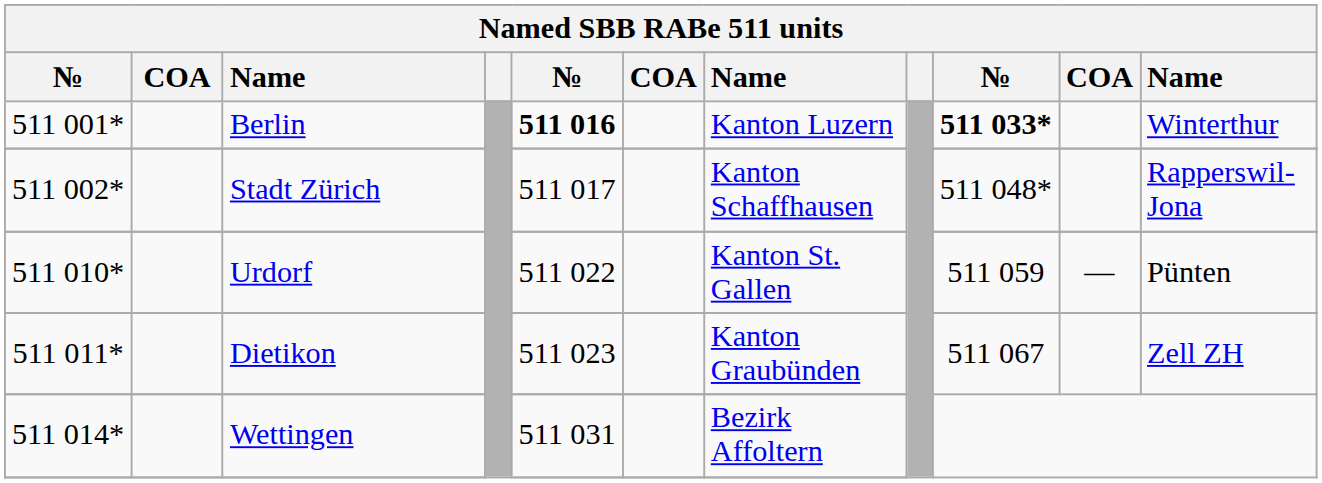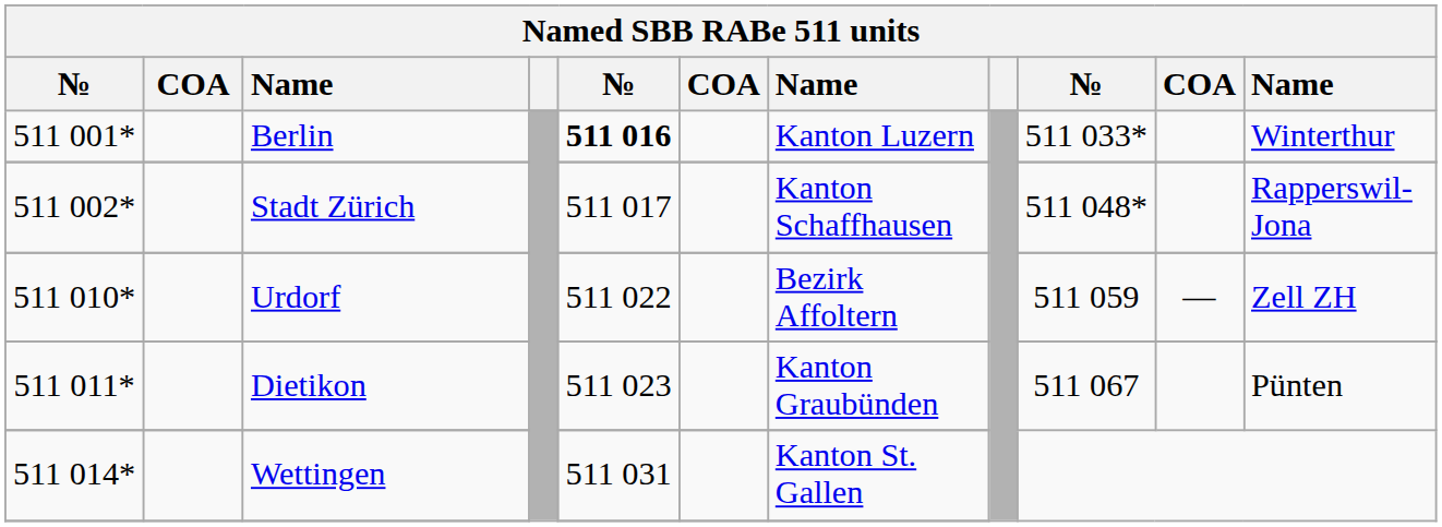 <table class="wikitable collapsible collapsed" style="text-align:center; width:55%;">
 <tr>
 <th colspan=11>Named SBB RABe 511 units</th>
 </tr>
 <tr class="hintergrundfarbe6">
 <th>№</th>
 <th>COA</th>
 <th style="text-align:left">Name</th>
 <th> </th>
 <th>№</th>
 <th>COA</th>
 <th style="text-align:left">Name</th>
 <th> </th>
 <th>№</th>
 <th>COA</th>
 <th style="text-align:left">Name</th>
 </tr>
 <tr>
 <td width="5%" align="center">511 001*</td>
 <td width="7%"></td>
 <td align="left" width="20%"><a href='#'>Berlin</a></td>
 <td width="2%" rowspan="30" bgcolor="#B2B2B2"></td>
 <td width="5%" align="center"><strong>511 016</strong></td>
 <td></td>
 <td align="left"><a href='#'>Kanton Luzern</a></td>
 <td width="2%" rowspan="30" bgcolor="#B2B2B2"></td>
-<td width="5%" align="center"><strong>511 033*</strong></td>
+<td width="5%" align="center">511 033*</td>
 <td></td>
 <td align="left"><a href='#'>Winterthur</a></td>
 </tr>
 <tr>
 </tr>
 <tr>
 <td align="center">511 002*</td>
 <td></td>
 <td align="left"><a href='#'>Stadt Zürich</a></td>
 <td align="center">511 017</td>
 <td></td>
 <td align="left"><a href='#'>Kanton Schaffhausen</a></td>
 <td align="center">511 048*</td>
 <td></td>
 <td align="left"><a href='#'>Rapperswil-Jona</a></td>
 </tr>
 <tr>
 </tr>
 <tr>
 <td align="center">511 010*</td>
 <td></td>
 <td align="left"><a href='#'>Urdorf</a></td>
 <td align="center">511 022</td>
 <td></td>
-<td align="left"><a href='#'>Kanton St. Gallen</a></td>
+<td align="left"><a href='#'>Bezirk Affoltern</a></td>
 <td align="center">511 059</td>
 <td>—</td>
-<td align="left">Pünten</td>
+<td align="left"><a href='#'>Zell ZH</a></td>
 </tr>
 <tr>
 </tr>
 <tr>
 <td align="center">511 011*</td>
 <td></td>
 <td align="left"><a href='#'>Dietikon</a></td>
 <td align="center">511 023</td>
 <td></td>
 <td align="left"><a href='#'>Kanton Graubünden</a></td>
 <td align="center">511 067</td>
 <td></td>
-<td align="left"><a href='#'>Zell ZH</a></td>
+<td align="left">Pünten</td>
 </tr>
 <tr>
 </tr>
 <tr>
 <td align="center">511 014*</td>
 <td width="7%"></td>
 <td align="left" width="20%"><a href='#'>Wettingen</a></td>
 <td align="center">511 031</td>
 <td></td>
-<td align="left"><a href='#'>Bezirk Affoltern</a></td>
+<td align="left"><a href='#'>Kanton St. Gallen</a></td>
 </tr>
 <tr>
 </tr>
 </table>
